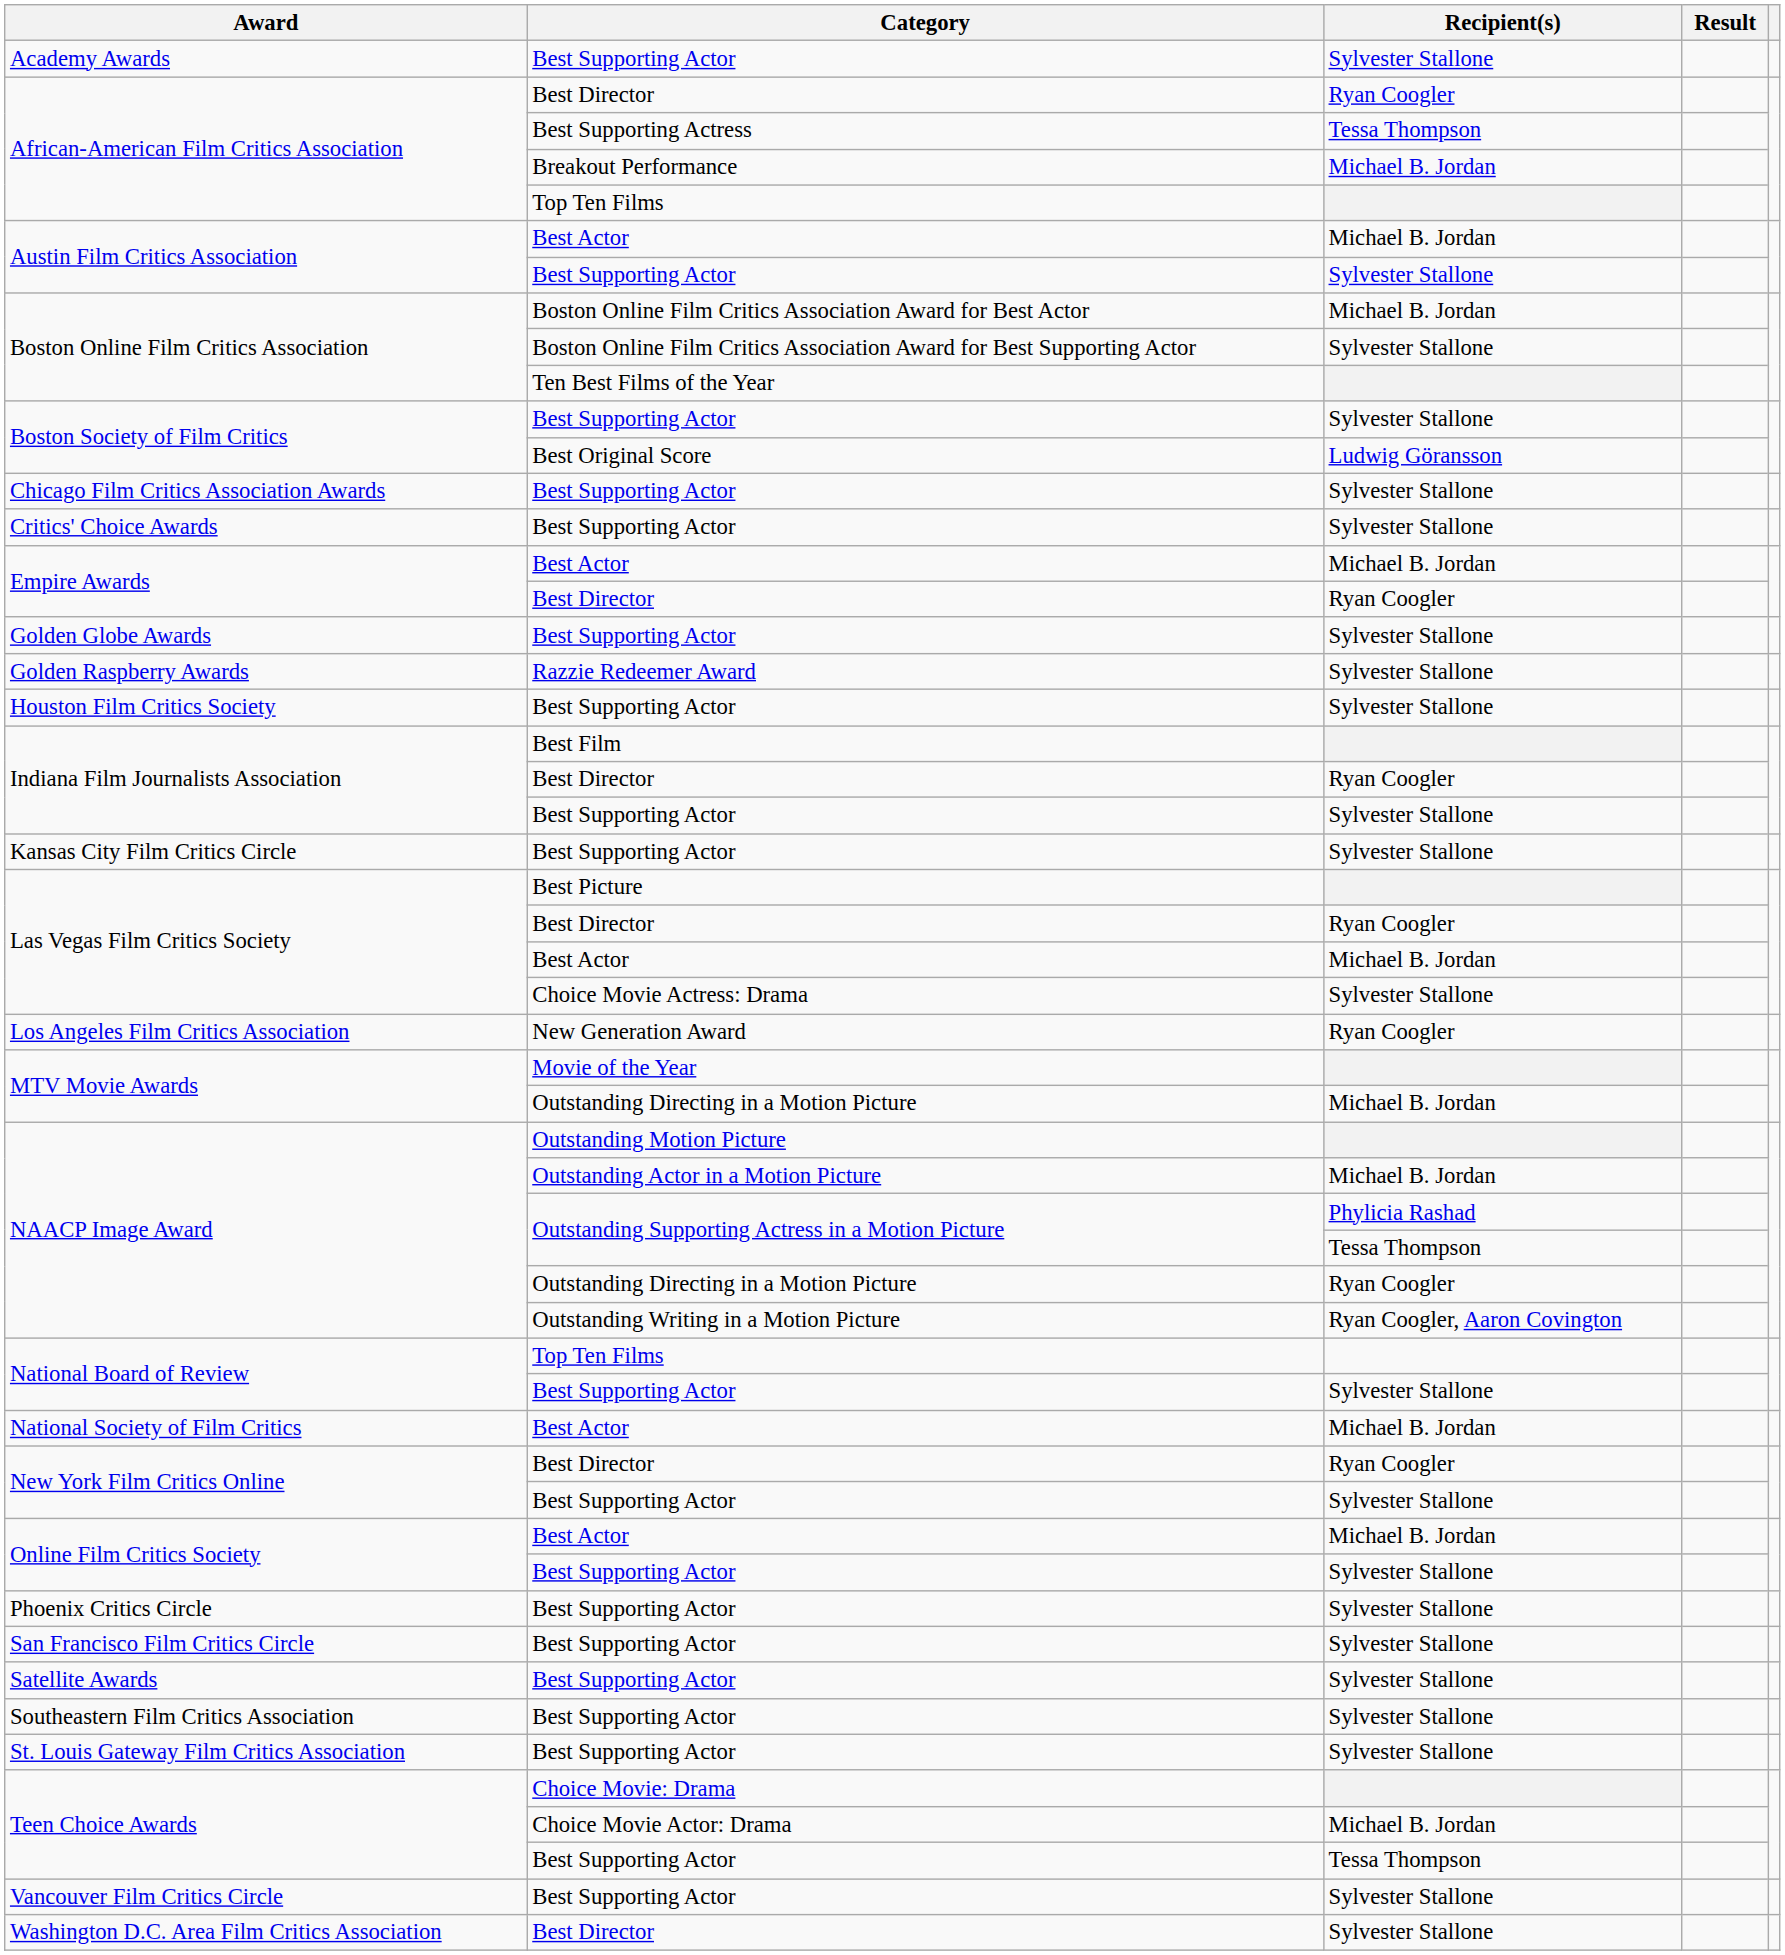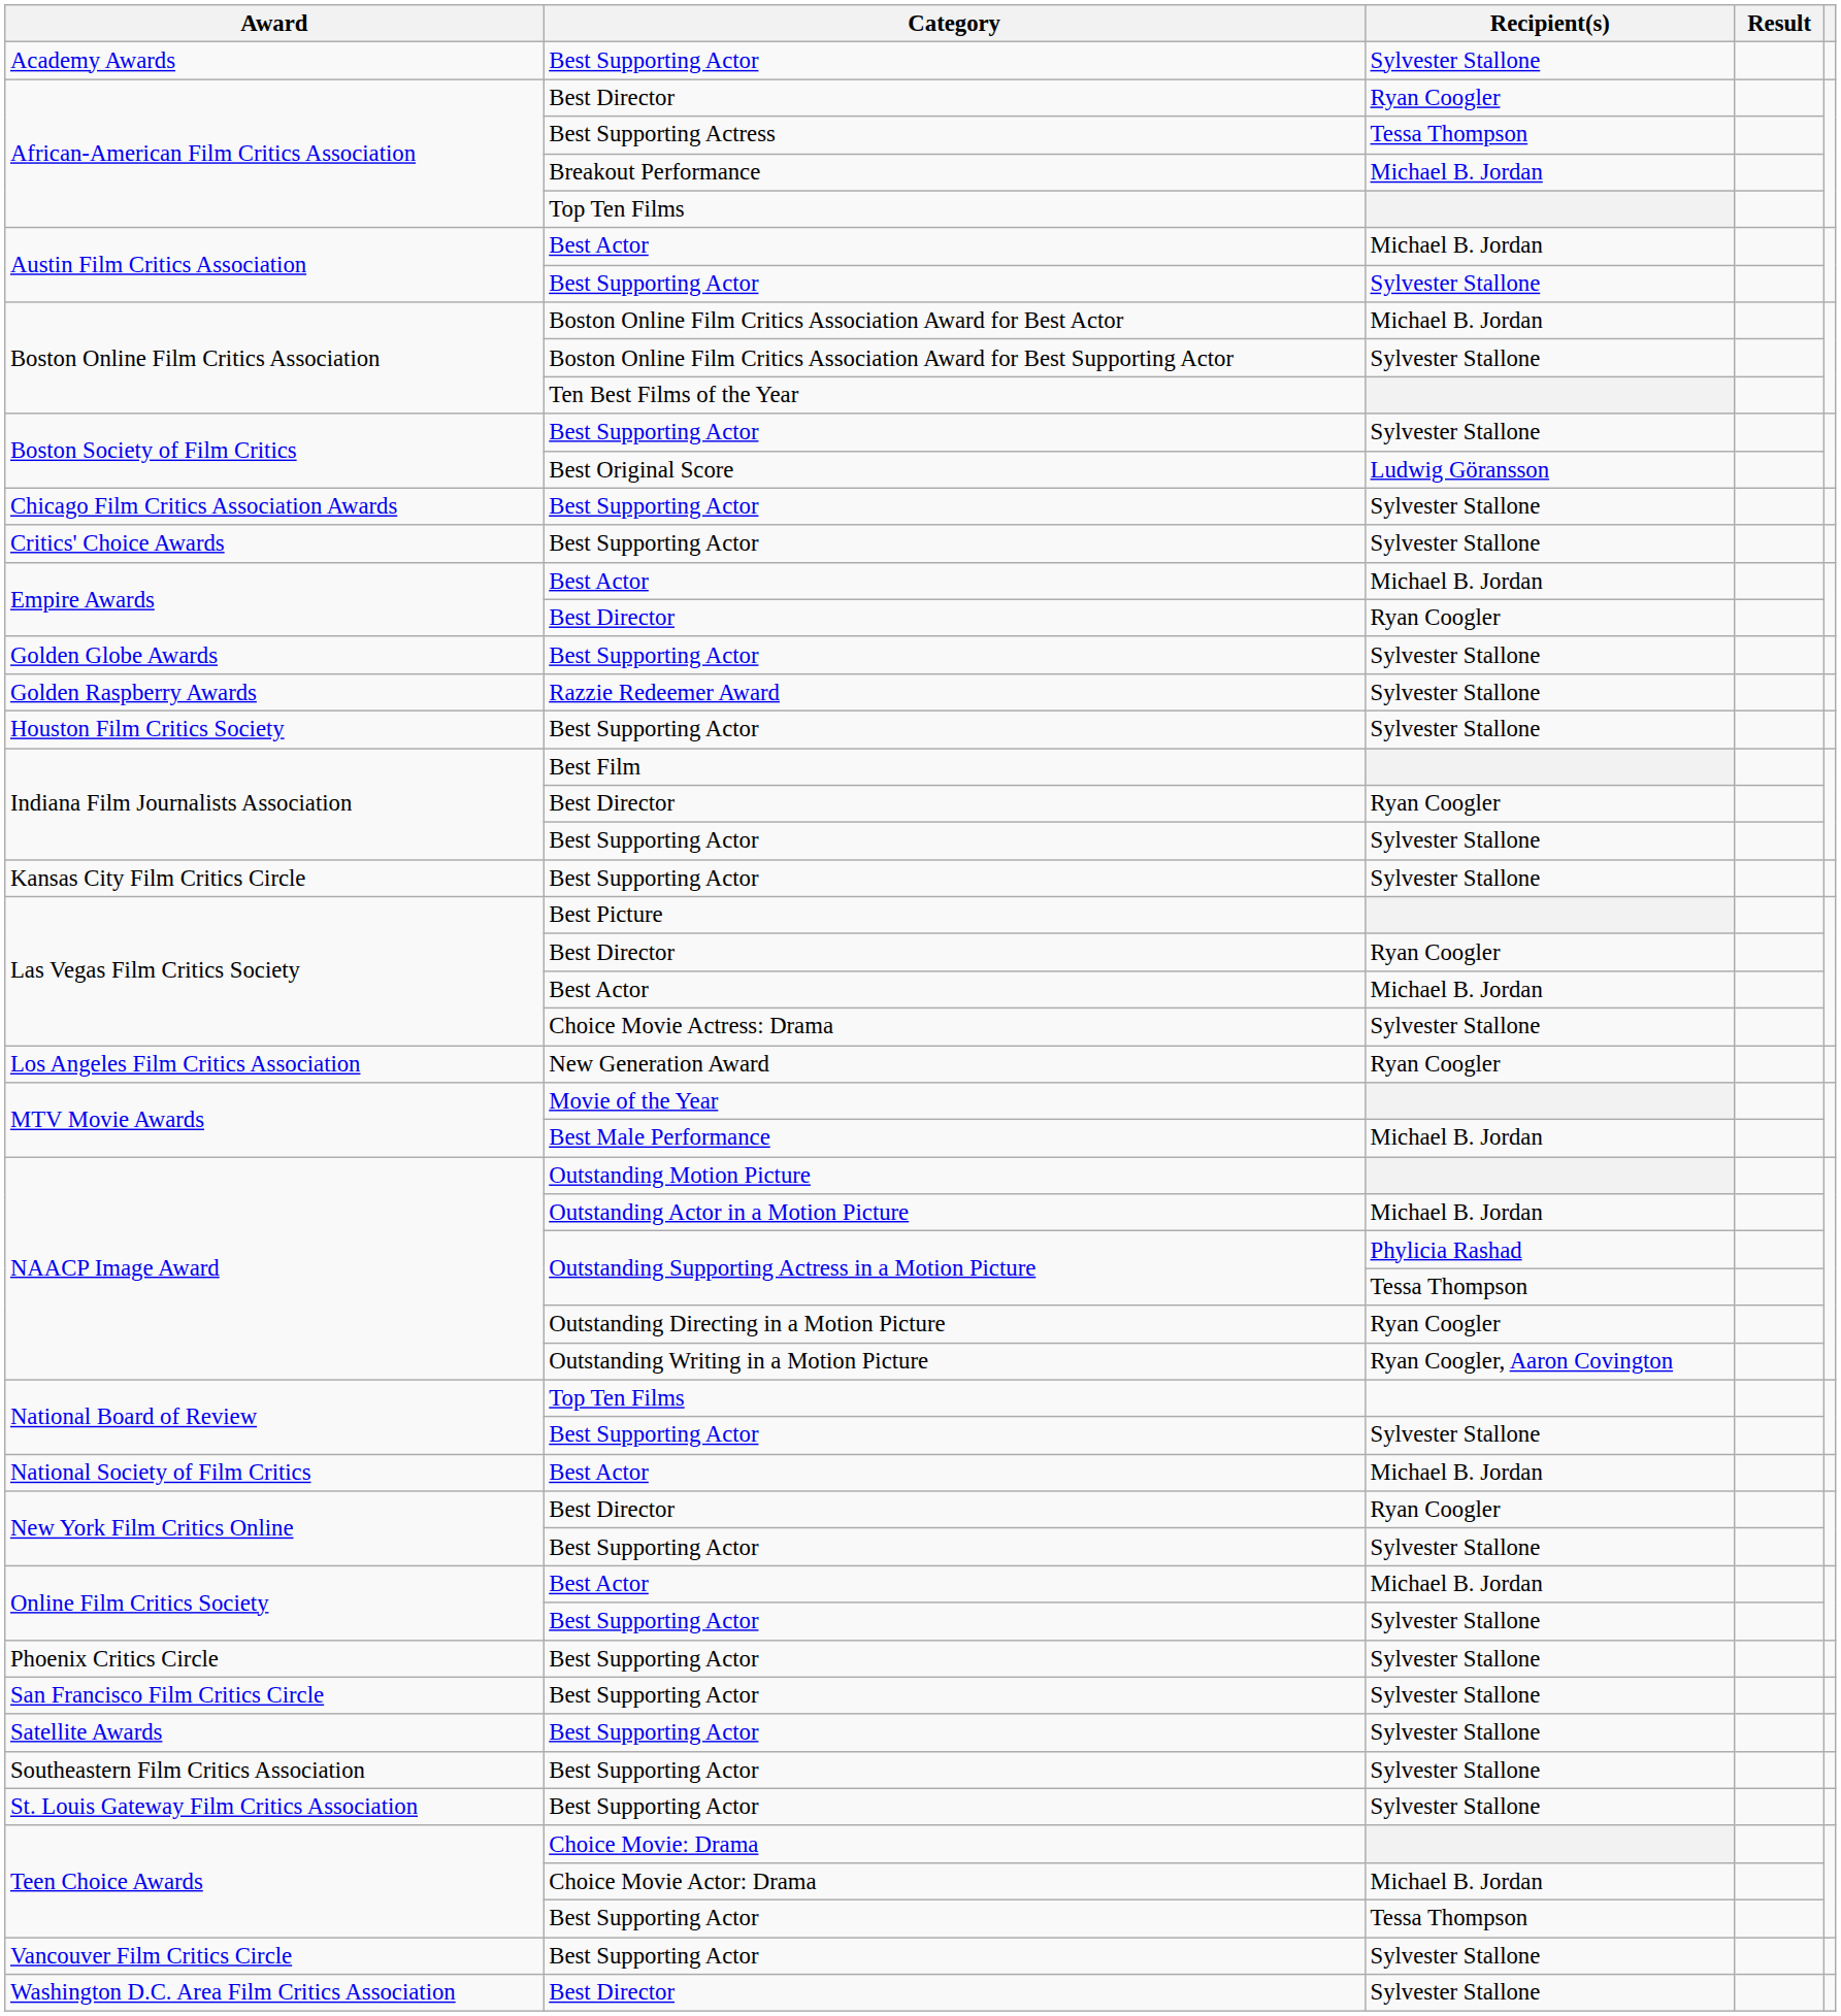 <table class="wikitable sortable" style="width: 99%;">
 <tr>
 <th scope="col">Award</th>
 <th scope="col">Category</th>
 <th scope="col">Recipient(s)</th>
 <th scope="col">Result</th>
 <th scope="col" class="unsortable"></th>
 </tr>
 <tr>
 <td><a href='#'>Academy Awards</a></td>
 <td><a href='#'>Best Supporting Actor</a></td>
 <td><a href='#'>Sylvester Stallone</a></td>
 <td></td>
 <td></td>
 </tr>
 <tr>
 <td rowspan="4"><a href='#'>African-American Film Critics Association</a></td>
 <td>Best Director</td>
 <td><a href='#'>Ryan Coogler</a></td>
 <td></td>
 <td rowspan="4"></td>
 </tr>
 <tr>
 <td>Best Supporting Actress</td>
 <td><a href='#'>Tessa Thompson</a></td>
 <td></td>
 </tr>
 <tr>
 <td>Breakout Performance</td>
 <td><a href='#'>Michael B. Jordan</a></td>
 <td></td>
 </tr>
 <tr>
 <td>Top Ten Films</td>
 <th></th>
 <td></td>
 </tr>
 <tr>
 <td rowspan="2"><a href='#'>Austin Film Critics Association</a></td>
 <td><a href='#'>Best Actor</a></td>
 <td>Michael B. Jordan</td>
 <td></td>
 <td rowspan="2"><br><br></td>
 </tr>
 <tr>
 <td><a href='#'>Best Supporting Actor</a></td>
 <td><a href='#'>Sylvester Stallone</a></td>
 <td></td>
 </tr>
 <tr>
 <td rowspan="3">Boston Online Film Critics Association</td>
 <td>Boston Online Film Critics Association Award for Best Actor</td>
 <td>Michael B. Jordan</td>
 <td></td>
 <td rowspan="3"></td>
 </tr>
 <tr>
 <td>Boston Online Film Critics Association Award for Best Supporting Actor</td>
 <td>Sylvester Stallone</td>
 <td></td>
 </tr>
 <tr>
 <td>Ten Best Films of the Year</td>
 <th></th>
 <td></td>
 </tr>
 <tr>
 <td rowspan="2"><a href='#'>Boston Society of Film Critics</a></td>
 <td><a href='#'>Best Supporting Actor</a></td>
 <td>Sylvester Stallone</td>
 <td></td>
 <td rowspan="2"></td>
 </tr>
 <tr>
 <td>Best Original Score</td>
 <td><a href='#'>Ludwig Göransson</a></td>
 <td></td>
 </tr>
 <tr>
 <td><a href='#'>Chicago Film Critics Association Awards</a></td>
 <td><a href='#'>Best Supporting Actor</a></td>
 <td>Sylvester Stallone</td>
 <td></td>
 <td></td>
 </tr>
 <tr>
 <td><a href='#'>Critics' Choice Awards</a></td>
 <td>Best Supporting Actor</td>
 <td>Sylvester Stallone</td>
 <td></td>
 <td></td>
 </tr>
 <tr>
 <td rowspan="2"><a href='#'>Empire Awards</a></td>
 <td><a href='#'>Best Actor</a></td>
 <td>Michael B. Jordan</td>
 <td></td>
 <td rowspan="2"></td>
 </tr>
 <tr>
 <td><a href='#'>Best Director</a></td>
 <td>Ryan Coogler</td>
 <td></td>
 </tr>
 <tr>
 <td><a href='#'>Golden Globe Awards</a></td>
 <td><a href='#'>Best Supporting Actor</a></td>
 <td>Sylvester Stallone</td>
 <td></td>
 <td></td>
 </tr>
 <tr>
 <td><a href='#'>Golden Raspberry Awards</a></td>
 <td><a href='#'>Razzie Redeemer Award</a></td>
 <td>Sylvester Stallone</td>
 <td></td>
 <td></td>
 </tr>
 <tr>
 <td><a href='#'>Houston Film Critics Society</a></td>
 <td>Best Supporting Actor</td>
 <td>Sylvester Stallone</td>
 <td></td>
 <td></td>
 </tr>
 <tr>
 <td rowspan="3">Indiana Film Journalists Association</td>
 <td>Best Film</td>
 <th></th>
 <td></td>
 <td rowspan="3"></td>
 </tr>
 <tr>
 <td>Best Director</td>
 <td>Ryan Coogler</td>
 <td></td>
 </tr>
 <tr>
 <td>Best Supporting Actor</td>
 <td>Sylvester Stallone</td>
 <td></td>
 </tr>
 <tr>
 <td>Kansas City Film Critics Circle</td>
 <td>Best Supporting Actor</td>
 <td>Sylvester Stallone</td>
 <td></td>
 <td></td>
 </tr>
 <tr>
 <td rowspan="4">Las Vegas Film Critics Society</td>
 <td>Best Picture</td>
 <th></th>
 <td></td>
 <td rowspan="4"></td>
 </tr>
 <tr>
 <td>Best Director</td>
 <td>Ryan Coogler</td>
 <td></td>
 </tr>
 <tr>
 <td>Best Actor</td>
 <td>Michael B. Jordan</td>
 <td></td>
 </tr>
 <tr>
 <td>Choice Movie Actress: Drama</td>
 <td>Sylvester Stallone</td>
 <td></td>
 </tr>
 <tr>
 <td><a href='#'>Los Angeles Film Critics Association</a></td>
 <td>New Generation Award</td>
 <td>Ryan Coogler</td>
 <td></td>
 <td></td>
 </tr>
 <tr>
 <td rowspan="2"><a href='#'>MTV Movie Awards</a></td>
 <td><a href='#'>Movie of the Year</a></td>
 <th></th>
 <td></td>
 <td rowspan="2"></td>
 </tr>
 <tr>
-<td>Outstanding Directing in a Motion Picture</td>
+<td><a href='#'>Best Male Performance</a></td>
 <td>Michael B. Jordan</td>
 <td></td>
 </tr>
 <tr>
 <td rowspan="6"><a href='#'>NAACP Image Award</a></td>
 <td><a href='#'>Outstanding Motion Picture</a></td>
 <th></th>
 <td></td>
 <td rowspan="6"></td>
 </tr>
 <tr>
 <td><a href='#'>Outstanding Actor in a Motion Picture</a></td>
 <td>Michael B. Jordan</td>
 <td></td>
 </tr>
 <tr>
 <td rowspan="2"><a href='#'>Outstanding Supporting Actress in a Motion Picture</a></td>
 <td><a href='#'>Phylicia Rashad</a></td>
 <td></td>
 </tr>
 <tr>
 <td>Tessa Thompson</td>
 <td></td>
 </tr>
 <tr>
 <td>Outstanding Directing in a Motion Picture</td>
 <td>Ryan Coogler</td>
 <td></td>
 </tr>
 <tr>
 <td>Outstanding Writing in a Motion Picture</td>
 <td>Ryan Coogler, <a href='#'>Aaron Covington</a></td>
 <td></td>
 </tr>
 <tr>
 <td rowspan="2"><a href='#'>National Board of Review</a></td>
 <td><a href='#'>Top Ten Films</a></td>
 <td></td>
 <td></td>
 <td rowspan="2"></td>
 </tr>
 <tr>
 <td><a href='#'>Best Supporting Actor</a></td>
 <td>Sylvester Stallone</td>
 <td></td>
 </tr>
 <tr>
 <td><a href='#'>National Society of Film Critics</a></td>
 <td><a href='#'>Best Actor</a></td>
 <td>Michael B. Jordan</td>
 <td></td>
 <td></td>
 </tr>
 <tr>
 <td rowspan="2"><a href='#'>New York Film Critics Online</a></td>
 <td>Best Director</td>
 <td>Ryan Coogler</td>
 <td></td>
 <td rowspan="2"></td>
 </tr>
 <tr>
 <td>Best Supporting Actor</td>
 <td>Sylvester Stallone</td>
 <td></td>
 </tr>
 <tr>
 <td rowspan="2"><a href='#'>Online Film Critics Society</a></td>
 <td><a href='#'>Best Actor</a></td>
 <td>Michael B. Jordan</td>
 <td></td>
 <td rowspan="2"></td>
 </tr>
 <tr>
 <td><a href='#'>Best Supporting Actor</a></td>
 <td>Sylvester Stallone</td>
 <td></td>
 </tr>
 <tr>
 <td>Phoenix Critics Circle</td>
 <td>Best Supporting Actor</td>
 <td>Sylvester Stallone</td>
 <td></td>
 <td></td>
 </tr>
 <tr>
 <td><a href='#'>San Francisco Film Critics Circle</a></td>
 <td>Best Supporting Actor</td>
 <td>Sylvester Stallone</td>
 <td></td>
 <td></td>
 </tr>
 <tr>
 <td><a href='#'>Satellite Awards</a></td>
 <td><a href='#'>Best Supporting Actor</a></td>
 <td>Sylvester Stallone</td>
 <td></td>
 <td></td>
 </tr>
 <tr>
 <td>Southeastern Film Critics Association</td>
 <td>Best Supporting Actor</td>
 <td>Sylvester Stallone</td>
 <td></td>
 <td></td>
 </tr>
 <tr>
 <td><a href='#'>St. Louis Gateway Film Critics Association</a></td>
 <td>Best Supporting Actor</td>
 <td>Sylvester Stallone</td>
 <td></td>
 <td></td>
 </tr>
 <tr>
 <td rowspan="3"><a href='#'>Teen Choice Awards</a></td>
 <td><a href='#'>Choice Movie: Drama</a></td>
 <th></th>
 <td></td>
 <td rowspan="3"></td>
 </tr>
 <tr>
 <td>Choice Movie Actor: Drama</td>
 <td>Michael B. Jordan</td>
 <td></td>
 </tr>
 <tr>
 <td>Best Supporting Actor</td>
 <td>Tessa Thompson</td>
 <td></td>
 </tr>
 <tr>
 <td><a href='#'>Vancouver Film Critics Circle</a></td>
 <td>Best Supporting Actor</td>
 <td>Sylvester Stallone</td>
 <td></td>
 <td></td>
 </tr>
 <tr>
 <td><a href='#'>Washington D.C. Area Film Critics Association</a></td>
 <td><a href='#'>Best Director</a></td>
 <td>Sylvester Stallone</td>
 <td></td>
 <td></td>
 </tr>
 </table>
